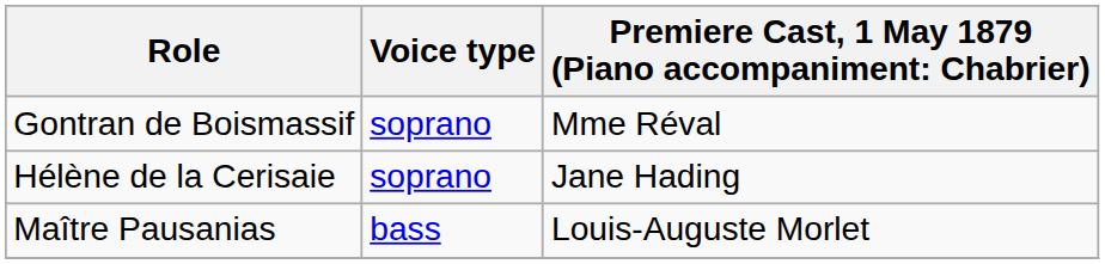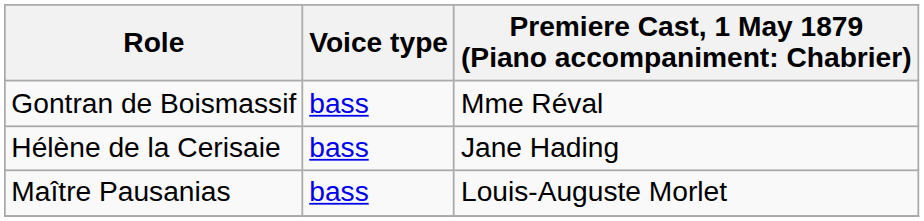 <table class="wikitable">
 <tr>
 <th>Role</th>
 <th>Voice type</th>
 <th>Premiere Cast, 1 May 1879<br> (Piano accompaniment: Chabrier)</th>
 </tr>
 <tr>
 <td>Gontran de Boismassif</td>
-<td><a href='#'>soprano</a></td>
+<td><a href='#'>bass</a></td>
 <td>Mme Réval</td>
 </tr>
 <tr>
 <td>Hélène de la Cerisaie</td>
-<td><a href='#'>soprano</a></td>
+<td><a href='#'>bass</a></td>
 <td>Jane Hading</td>
 </tr>
 <tr>
 <td>Maître Pausanias</td>
 <td><a href='#'>bass</a></td>
 <td>Louis-Auguste Morlet</td>
 </tr>
 <tr>
 </tr>
 </table>
